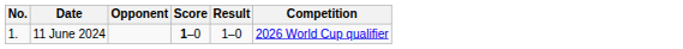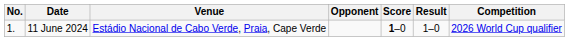 <table class="wikitable" border="1">
 <tr>
 <th>No.</th>
 <th>Date</th>
+<th>Venue</th>
 <th>Opponent</th>
 <th>Score</th>
 <th>Result</th>
 <th>Competition</th>
 </tr>
 <tr>
 <td>1.</td>
 <td>11 June 2024</td>
+<td><a href='#'>Estádio Nacional de Cabo Verde</a>, <a href='#'>Praia</a>, Cape Verde</td>
 <td></td>
 <td align=center><strong>1</strong>–0</td>
 <td align=center>1–0</td>
 <td><a href='#'>2026 World Cup qualifier</a></td>
 </tr>
 </table>
